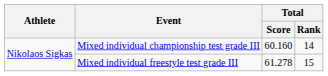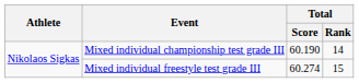 <table class=wikitable style="font-size:90%">
 <tr>
 <th rowspan="2">Athlete</th>
 <th rowspan="2">Event</th>
 <th colspan="2">Total</th>
 </tr>
 <tr>
 <th>Score</th>
 <th>Rank</th>
 </tr>
 <tr>
 <td rowspan="2"><a href='#'>Nikolaos Sigkas</a></td>
 <td><a href='#'>Mixed individual championship test grade III</a></td>
-<td align="center">60.160</td>
+<td align="center">60.190</td>
 <td align="center">14</td>
 </tr>
 <tr>
 <td><a href='#'>Mixed individual freestyle test grade III</a></td>
-<td align="center">61.278</td>
+<td align="center">60.274</td>
 <td align="center">15</td>
 </tr>
 </table>
